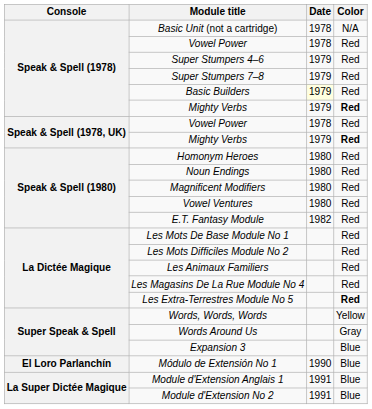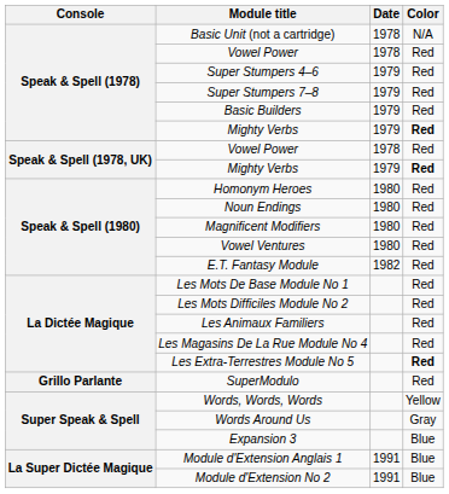 <table class="wikitable collapsible" style="text-align:center">
 <tr>
 <th>Console</th>
 <th>Module title</th>
 <th>Date</th>
 <th>Color</th>
 </tr>
 <tr>
 <th rowspan="6">Speak & Spell (1978)</th>
 <td><em>Basic Unit</em> (not a cartridge)</td>
 <td>1978</td>
 <td>N/A</td>
 </tr>
 <tr>
 <td><em>Vowel Power</em></td>
 <td>1978</td>
 <td>Red</td>
 </tr>
 <tr>
 <td><em>Super Stumpers 4–6</em></td>
 <td>1979</td>
 <td>Red</td>
 </tr>
 <tr>
 <td><em>Super Stumpers 7–8</em></td>
 <td>1979</td>
 <td>Red</td>
 </tr>
 <tr>
 <td><em>Basic Builders</em></td>
-<td style="background: lightyellow;">1979</td>
+<td>1979</td>
 <td>Red</td>
 </tr>
 <tr>
 <td><em>Mighty Verbs</em></td>
 <td>1979</td>
 <td><strong>Red</strong></td>
 </tr>
 <tr>
 <th rowspan="2">Speak & Spell (1978, UK)</th>
 <td><em>Vowel Power</em></td>
 <td>1978</td>
 <td>Red</td>
 </tr>
 <tr>
 <td><em>Mighty Verbs</em></td>
 <td>1979</td>
 <td><strong>Red</strong></td>
 </tr>
 <tr>
 <th rowspan="5">Speak & Spell (1980)</th>
 <td><em>Homonym Heroes</em></td>
 <td>1980</td>
 <td>Red</td>
 </tr>
 <tr>
 <td><em>Noun Endings</em></td>
 <td>1980</td>
 <td>Red</td>
 </tr>
 <tr>
 <td><em>Magnificent Modifiers</em></td>
 <td>1980</td>
 <td>Red</td>
 </tr>
 <tr>
 <td><em>Vowel Ventures</em></td>
 <td>1980</td>
 <td>Red</td>
 </tr>
 <tr>
 <td><em>E.T. Fantasy Module</em></td>
 <td>1982</td>
 <td>Red</td>
 </tr>
 <tr>
 <th rowspan="5">La Dictée Magique</th>
 <td><em>Les Mots De Base Module No 1</em></td>
 <td></td>
 <td>Red</td>
 </tr>
 <tr>
 <td><em>Les Mots Difficiles Module No 2</em></td>
 <td></td>
 <td>Red</td>
 </tr>
 <tr>
 <td><em>Les Animaux Familiers</em></td>
 <td></td>
 <td>Red</td>
 </tr>
 <tr>
 <td><em>Les Magasins De La Rue Module No 4</em></td>
 <td></td>
 <td>Red</td>
 </tr>
 <tr>
 <td><em>Les Extra-Terrestres Module No 5</em></td>
 <td></td>
 <td><strong>Red</strong></td>
 </tr>
 <tr>
+<th>Grillo Parlante</th>
+<td><em>SuperModulo</em></td>
+<td></td>
+<td>Red</td>
+</tr>
+<tr>
 <th rowspan="3">Super Speak & Spell</th>
 <td><em>Words, Words, Words</em></td>
 <td></td>
 <td>Yellow</td>
 </tr>
 <tr>
 <td><em>Words Around Us</em></td>
 <td></td>
 <td>Gray</td>
 </tr>
 <tr>
 <td><em>Expansion 3</em></td>
 <td></td>
 <td>Blue</td>
 </tr>
 <tr>
-<th>El Loro Parlanchín</th>
-<td><em>Módulo de Extensión No 1</em></td>
-<td>1990</td>
-<td>Blue</td>
-</tr>
-<tr>
 <th rowspan="2">La Super Dictée Magique</th>
 <td><em>Module d'Extension Anglais 1</em></td>
 <td>1991</td>
 <td>Blue</td>
 </tr>
 <tr>
 <td><em>Module d'Extension No 2</em></td>
 <td>1991</td>
 <td>Blue</td>
 </tr>
 </table>
